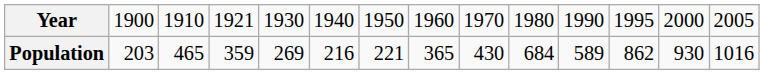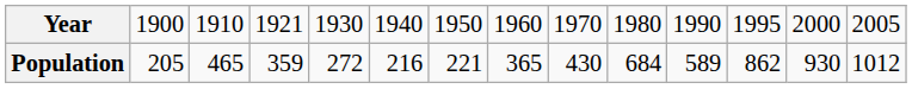 <table class="wikitable" style="text-align:right;">
 <tr>
 <th>Year</th>
 <td>1900</td>
 <td>1910</td>
 <td>1921</td>
 <td>1930</td>
 <td>1940</td>
 <td>1950</td>
 <td>1960</td>
 <td>1970</td>
 <td>1980</td>
 <td>1990</td>
 <td>1995</td>
 <td>2000</td>
 <td>2005</td>
 </tr>
 <tr>
 <th>Population</th>
-<td>203</td>
+<td>205</td>
 <td>465</td>
 <td>359</td>
-<td>269</td>
+<td>272</td>
 <td>216</td>
 <td>221</td>
 <td>365</td>
 <td>430</td>
 <td>684</td>
 <td>589</td>
 <td>862</td>
 <td>930</td>
-<td>1016</td>
+<td>1012</td>
 </tr>
 </table>
